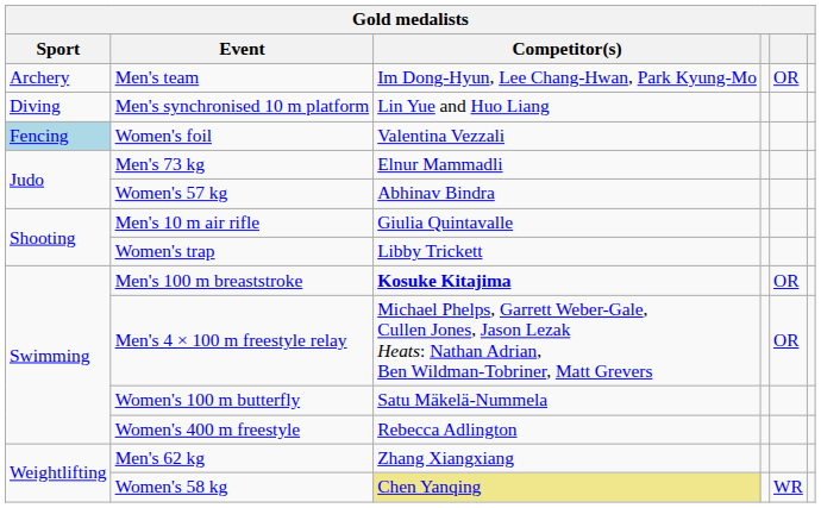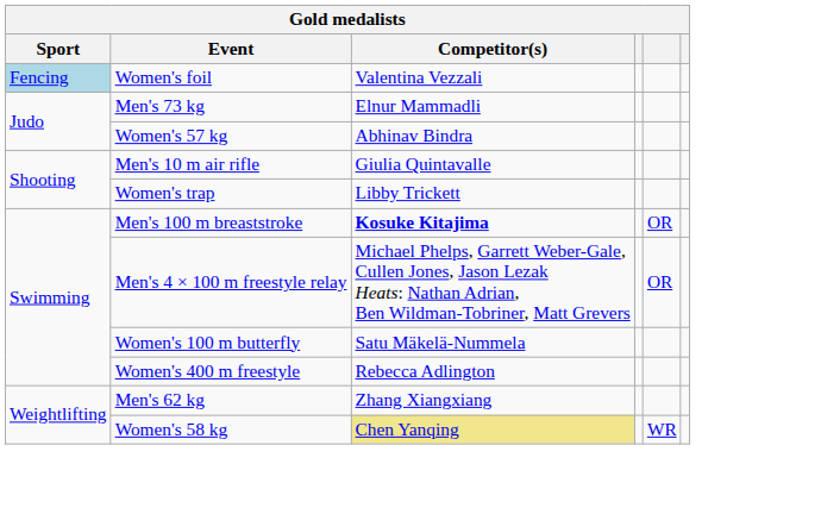 <table class="wikitable">
 <tr>
 <th colspan="6">Gold medalists</th>
 </tr>
 <tr>
 <th>Sport</th>
 <th>Event</th>
 <th>Competitor(s)</th>
 <th></th>
 <th></th>
 <th></th>
-</tr>
-<tr>
-<td><a href='#'>Archery</a></td>
-<td><a href='#'>Men's team</a></td>
-<td><span><a href='#'>Im Dong-Hyun</a>, <a href='#'>Lee Chang-Hwan</a>, <a href='#'>Park Kyung-Mo</a></span></td>
-<td></td>
-<td><a href='#'>OR</a></td>
-<td></td>
-</tr>
-<tr>
-<td><a href='#'>Diving</a></td>
-<td><a href='#'>Men's synchronised 10 m platform</a></td>
-<td><a href='#'>Lin Yue</a> and <a href='#'>Huo Liang</a></td>
-<td></td>
-<td></td>
-<td></td>
 </tr>
 <tr>
 <td style="background: lightblue;"><a href='#'>Fencing</a></td>
 <td><a href='#'>Women's foil</a></td>
 <td><a href='#'>Valentina Vezzali</a></td>
 <td></td>
 <td></td>
 <td></td>
 </tr>
 <tr>
 <td rowspan="2"><a href='#'>Judo</a></td>
 <td><a href='#'>Men's 73 kg</a></td>
 <td><a href='#'>Elnur Mammadli</a></td>
 <td></td>
 <td></td>
 <td></td>
 </tr>
 <tr>
 <td><a href='#'>Women's 57 kg</a></td>
 <td><a href='#'>Abhinav Bindra</a></td>
 <td></td>
 <td></td>
 <td></td>
 </tr>
 <tr>
 <td rowspan="2"><a href='#'>Shooting</a></td>
 <td><a href='#'>Men's 10 m air rifle</a></td>
 <td><a href='#'>Giulia Quintavalle</a></td>
 <td></td>
 <td></td>
 <td></td>
 </tr>
 <tr>
 <td><a href='#'>Women's trap</a></td>
 <td><a href='#'>Libby Trickett</a></td>
 <td></td>
 <td></td>
 <td></td>
 </tr>
 <tr>
 <td rowspan="4"><a href='#'>Swimming</a></td>
 <td><a href='#'>Men's 100 m breaststroke</a></td>
 <td><strong><a href='#'>Kosuke Kitajima</a></strong></td>
 <td></td>
 <td><a href='#'>OR</a></td>
 <td></td>
 </tr>
 <tr>
 <td><a href='#'>Men's 4 × 100 m freestyle relay</a></td>
 <td><span><a href='#'>Michael Phelps</a>, <a href='#'>Garrett Weber-Gale</a>,<br><a href='#'>Cullen Jones</a>, <a href='#'>Jason Lezak</a><br><em>Heats</em>: <a href='#'>Nathan Adrian</a>,<br><a href='#'>Ben Wildman-Tobriner</a>, <a href='#'>Matt Grevers</a>				</span></td>
 <td></td>
 <td><a href='#'>OR</a></td>
 <td></td>
 </tr>
 <tr>
 <td><a href='#'>Women's 100 m butterfly</a></td>
 <td><a href='#'>Satu Mäkelä-Nummela</a></td>
 <td></td>
 <td></td>
 <td></td>
 </tr>
 <tr>
 <td><a href='#'>Women's 400 m freestyle</a></td>
 <td><a href='#'>Rebecca Adlington</a></td>
 <td></td>
 <td></td>
 <td></td>
 </tr>
 <tr>
 <td rowspan="2"><a href='#'>Weightlifting</a></td>
 <td><a href='#'>Men's 62 kg</a></td>
 <td><a href='#'>Zhang Xiangxiang</a></td>
 <td></td>
 <td></td>
 <td></td>
 </tr>
 <tr>
 <td><a href='#'>Women's 58 kg</a></td>
 <td style="background: khaki;"><a href='#'>Chen Yanqing</a></td>
 <td></td>
 <td><a href='#'>WR</a></td>
 <td></td>
 </tr>
 </table>
